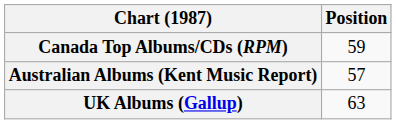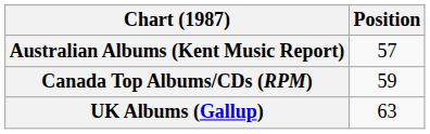 <table class="wikitable sortable plainrowheaders" style="text-align:center">
 <tr>
 <th scope="col">Chart (1987)</th>
 <th scope="col">Position</th>
 </tr>
 <tr>
+<th scope="row">Australian Albums (Kent Music Report)</th>
+<td>57</td>
+</tr>
+<tr>
 <th scope="row">Canada Top Albums/CDs (<em>RPM</em>)</th>
 <td>59</td>
-</tr>
-<tr>
-<th scope="row">Australian Albums (Kent Music Report)</th>
-<td>57</td>
 </tr>
 <tr>
 <th scope="row">UK Albums (<a href='#'>Gallup</a>)</th>
 <td>63</td>
 </tr>
 </table>
